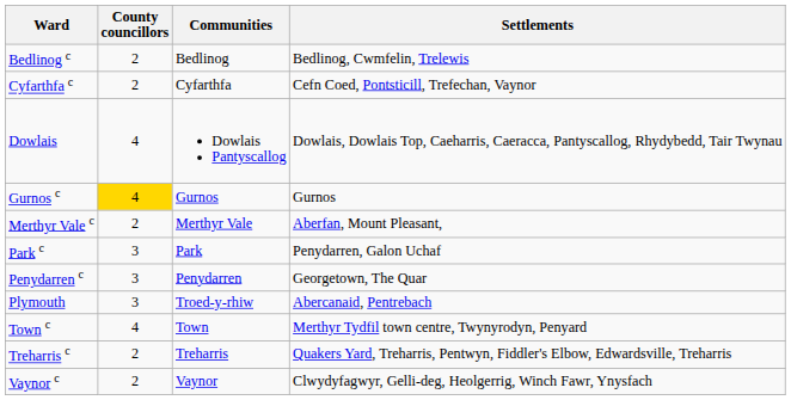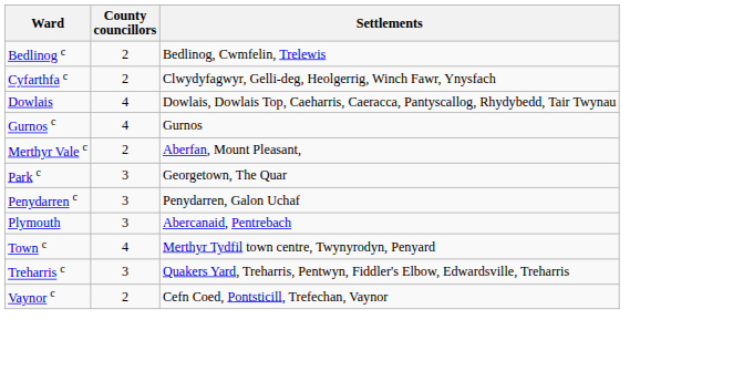 <table class="wikitable">
 <tr>
 <th>Ward</th>
 <th>County<br>councillors</th>
-<th>Communities</th>
 <th>Settlements</th>
 </tr>
 <tr>
 <td><a href='#'>Bedlinog</a> <sup>c</sup></td>
 <td align="center">2</td>
-<td>Bedlinog</td>
 <td>Bedlinog, Cwmfelin, <a href='#'>Trelewis</a></td>
 </tr>
 <tr>
 <td><a href='#'>Cyfarthfa</a> <sup>c</sup></td>
 <td align="center">2</td>
-<td>Cyfarthfa</td>
-<td>Cefn Coed, <a href='#'>Pontsticill</a>, Trefechan, Vaynor</td>
+<td>Clwydyfagwyr, Gelli-deg, Heolgerrig, Winch Fawr, Ynysfach</td>
 </tr>
 <tr>
 <td><a href='#'>Dowlais</a></td>
 <td align="center">4</td>
-<td><br><ul><li>Dowlais</li><li><a href='#'>Pantyscallog</a></li></ul></td>
 <td>Dowlais, Dowlais Top, Caeharris, Caeracca, Pantyscallog, Rhydybedd, Tair Twynau</td>
 </tr>
 <tr>
 <td><a href='#'>Gurnos</a> <sup>c</sup></td>
-<td align="center" style="background: gold;">4</td>
-<td><a href='#'>Gurnos</a></td>
+<td align="center">4</td>
 <td>Gurnos</td>
 </tr>
 <tr>
 <td><a href='#'>Merthyr Vale</a> <sup>c</sup></td>
 <td align="center">2</td>
-<td><a href='#'>Merthyr Vale</a></td>
 <td><a href='#'>Aberfan</a>, Mount Pleasant,</td>
 </tr>
 <tr>
 <td><a href='#'>Park</a> <sup>c</sup></td>
 <td align="center">3</td>
-<td><a href='#'>Park</a></td>
-<td>Penydarren, Galon Uchaf</td>
+<td>Georgetown, The Quar</td>
 </tr>
 <tr>
 <td><a href='#'>Penydarren</a> <sup>c</sup></td>
 <td align="center">3</td>
-<td><a href='#'>Penydarren</a></td>
-<td>Georgetown, The Quar</td>
+<td>Penydarren, Galon Uchaf</td>
 </tr>
 <tr>
 <td><a href='#'>Plymouth</a></td>
 <td align="center">3</td>
-<td><a href='#'>Troed-y-rhiw</a></td>
 <td><a href='#'>Abercanaid</a>, <a href='#'>Pentrebach</a></td>
 </tr>
 <tr>
 <td><a href='#'>Town</a> <sup>c</sup></td>
 <td align="center">4</td>
-<td><a href='#'>Town</a></td>
 <td><a href='#'>Merthyr Tydfil</a> town centre, Twynyrodyn, Penyard</td>
 </tr>
 <tr>
 <td><a href='#'>Treharris</a> <sup>c</sup></td>
-<td align="center">2</td>
-<td><a href='#'>Treharris</a></td>
+<td align="center">3</td>
 <td><a href='#'>Quakers Yard</a>, Treharris, Pentwyn, Fiddler's Elbow, Edwardsville, Treharris</td>
 </tr>
 <tr>
 <td><a href='#'>Vaynor</a> <sup>c</sup></td>
 <td align="center">2</td>
-<td><a href='#'>Vaynor</a></td>
-<td>Clwydyfagwyr, Gelli-deg, Heolgerrig, Winch Fawr, Ynysfach</td>
+<td>Cefn Coed, <a href='#'>Pontsticill</a>, Trefechan, Vaynor</td>
 </tr>
 </table>
